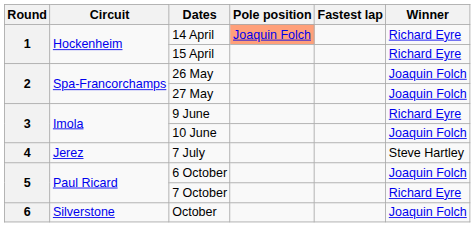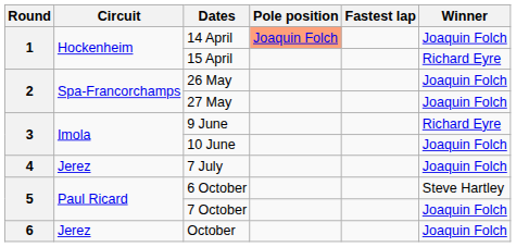 <table class="wikitable" style="font-size: 90%;">
 <tr>
 <th>Round</th>
 <th>Circuit</th>
 <th>Dates</th>
 <th>Pole position</th>
 <th>Fastest lap</th>
 <th>Winner</th>
 </tr>
 <tr>
 <th rowspan=2>1</th>
 <td rowspan=2> <a href='#'>Hockenheim</a></td>
 <td>14 April</td>
 <td style="background: lightsalmon;"> <a href='#'>Joaquin Folch</a></td>
 <td></td>
-<td> <a href='#'>Richard Eyre</a></td>
+<td> <a href='#'>Joaquin Folch</a></td>
 </tr>
 <tr>
 <td>15 April</td>
 <td></td>
 <td></td>
 <td> <a href='#'>Richard Eyre</a></td>
 </tr>
 <tr>
 <th rowspan=2>2</th>
 <td rowspan=2> <a href='#'>Spa-Francorchamps</a></td>
 <td>26 May</td>
 <td></td>
 <td></td>
 <td> <a href='#'>Joaquin Folch</a></td>
 </tr>
 <tr>
 <td>27 May</td>
 <td></td>
 <td></td>
 <td> <a href='#'>Joaquin Folch</a></td>
 </tr>
 <tr>
 <th rowspan=2>3</th>
 <td rowspan=2> <a href='#'>Imola</a></td>
 <td>9 June</td>
 <td></td>
 <td></td>
 <td> <a href='#'>Richard Eyre</a></td>
 </tr>
 <tr>
 <td>10 June</td>
 <td></td>
 <td></td>
 <td> <a href='#'>Joaquin Folch</a></td>
 </tr>
 <tr>
 <th>4</th>
 <td> <a href='#'>Jerez</a></td>
 <td>7 July</td>
 <td></td>
 <td></td>
-<td> Steve Hartley</td>
+<td> <a href='#'>Joaquin Folch</a></td>
 </tr>
 <tr>
 <th rowspan=2>5</th>
 <td rowspan=2> <a href='#'>Paul Ricard</a></td>
 <td>6 October</td>
 <td></td>
 <td></td>
-<td> <a href='#'>Joaquin Folch</a></td>
+<td> Steve Hartley</td>
 </tr>
 <tr>
 <td>7 October</td>
 <td></td>
 <td></td>
-<td> <a href='#'>Richard Eyre</a></td>
+<td> <a href='#'>Joaquin Folch</a></td>
 </tr>
 <tr>
 <th>6</th>
-<td> <a href='#'>Silverstone</a></td>
+<td> <a href='#'>Jerez</a></td>
 <td>October</td>
 <td></td>
 <td></td>
 <td> <a href='#'>Joaquin Folch</a></td>
 </tr>
 </table>
